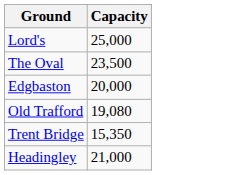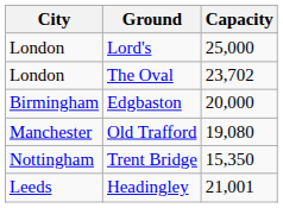 <table class=wikitable>
 <tr>
+<th>City</th>
 <th>Ground</th>
 <th>Capacity</th>
 </tr>
 <tr>
+<td>London</td>
 <td><a href='#'>Lord's</a></td>
 <td>25,000</td>
 </tr>
 <tr>
+<td>London</td>
 <td><a href='#'>The Oval</a></td>
-<td>23,500</td>
+<td>23,702</td>
 </tr>
 <tr>
+<td><a href='#'>Birmingham</a></td>
 <td><a href='#'>Edgbaston</a></td>
 <td>20,000</td>
 </tr>
 <tr>
+<td><a href='#'>Manchester</a></td>
 <td><a href='#'>Old Trafford</a></td>
 <td>19,080</td>
 </tr>
 <tr>
+<td><a href='#'>Nottingham</a></td>
 <td><a href='#'>Trent Bridge</a></td>
 <td>15,350</td>
 </tr>
 <tr>
+<td><a href='#'>Leeds</a></td>
 <td><a href='#'>Headingley</a></td>
-<td>21,000</td>
+<td>21,001</td>
 </tr>
 </table>
